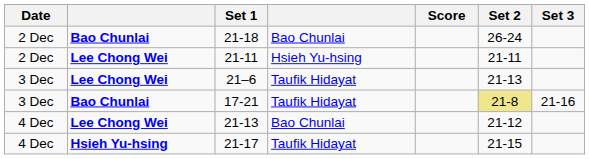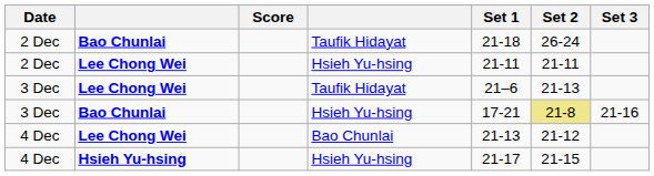 <table class="wikitable" style="text-align: center; font-size:90% ">
 <tr>
 <th width="60">Date</th>
 <th align="right" width="150"></th>
+<th width="60">Score</th>
+<th align="left" width="150"></th>
 <th width="50">Set 1</th>
-<th align="left" width="150"></th>
-<th width="60">Score</th>
 <th width="50">Set 2</th>
 <th width="50">Set 3</th>
 </tr>
 <tr>
 <td>2 Dec</td>
 <td align=left><strong> <a href='#'>Bao Chunlai</a></strong></td>
+<td align=center></td>
+<td align=left> <a href='#'>Taufik Hidayat</a></td>
 <td>21-18</td>
-<td align=left> <a href='#'>Bao Chunlai</a></td>
-<td align=center></td>
 <td>26-24</td>
 <td></td>
 </tr>
 <tr>
 <td>2 Dec</td>
 <td align=left><strong> <a href='#'>Lee Chong Wei</a></strong></td>
+<td align=center></td>
+<td align=left> <a href='#'>Hsieh Yu-hsing</a></td>
 <td>21-11</td>
-<td align=left> <a href='#'>Hsieh Yu-hsing</a></td>
-<td align=center></td>
 <td>21-11</td>
 <td></td>
 </tr>
 <tr>
 <td>3 Dec</td>
 <td align=left><strong> <a href='#'>Lee Chong Wei</a></strong></td>
+<td align=center></td>
+<td align=left> <a href='#'>Taufik Hidayat</a></td>
 <td>21–6</td>
-<td align=left> <a href='#'>Taufik Hidayat</a></td>
-<td align=center></td>
 <td>21-13</td>
 <td></td>
 </tr>
 <tr>
 <td>3 Dec</td>
 <td align=left><strong> <a href='#'>Bao Chunlai</a></strong></td>
+<td align=center></td>
+<td align=left> <a href='#'>Hsieh Yu-hsing</a></td>
 <td>17-21</td>
-<td align=left> <a href='#'>Taufik Hidayat</a></td>
-<td align=center></td>
 <td style="background: khaki;">21-8</td>
 <td>21-16</td>
 </tr>
 <tr>
 <td>4 Dec</td>
 <td align=left><strong> <a href='#'>Lee Chong Wei</a></strong></td>
+<td align=center></td>
+<td align=left> <a href='#'>Bao Chunlai</a></td>
 <td>21-13</td>
-<td align=left> <a href='#'>Bao Chunlai</a></td>
-<td align=center></td>
 <td>21-12</td>
 <td></td>
 </tr>
 <tr>
 <td>4 Dec</td>
 <td align=left><strong> <a href='#'>Hsieh Yu-hsing</a></strong></td>
+<td align=center></td>
+<td align=left> <a href='#'>Hsieh Yu-hsing</a></td>
 <td>21-17</td>
-<td align=left> <a href='#'>Taufik Hidayat</a></td>
-<td align=center></td>
 <td>21-15</td>
 <td></td>
 </tr>
 </table>
